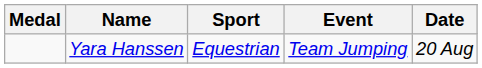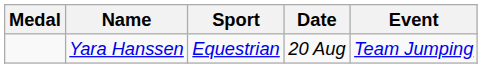 <table class="wikitable sortable" style="font-size:90%">
 <tr>
 <th>Medal</th>
 <th>Name</th>
 <th>Sport</th>
+<th>Date</th>
 <th>Event</th>
-<th>Date</th>
 </tr>
 <tr>
 <td><em></em></td>
 <td><em><a href='#'>Yara Hanssen</a></em></td>
 <td><em><a href='#'>Equestrian</a></em></td>
+<td><em>20 Aug</em></td>
 <td><em><a href='#'>Team Jumping</a></em></td>
-<td><em>20 Aug</em></td>
 </tr>
 </table>
